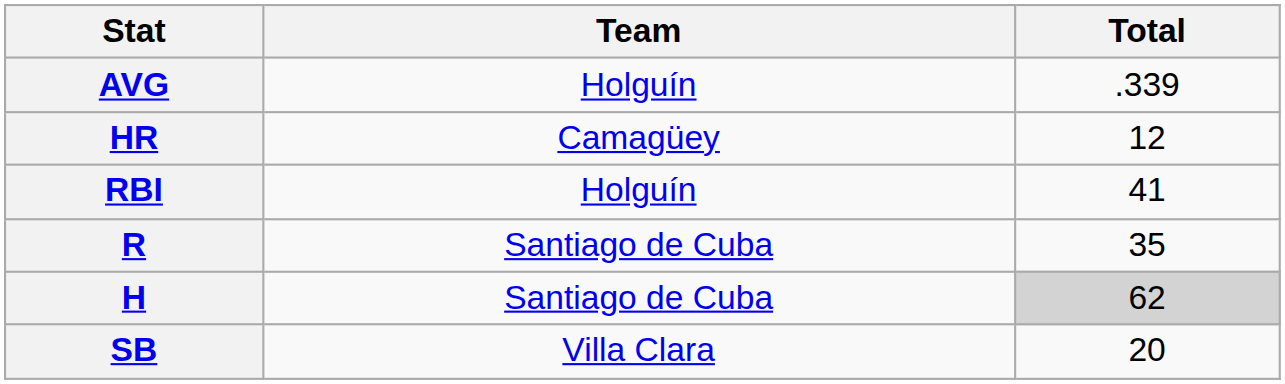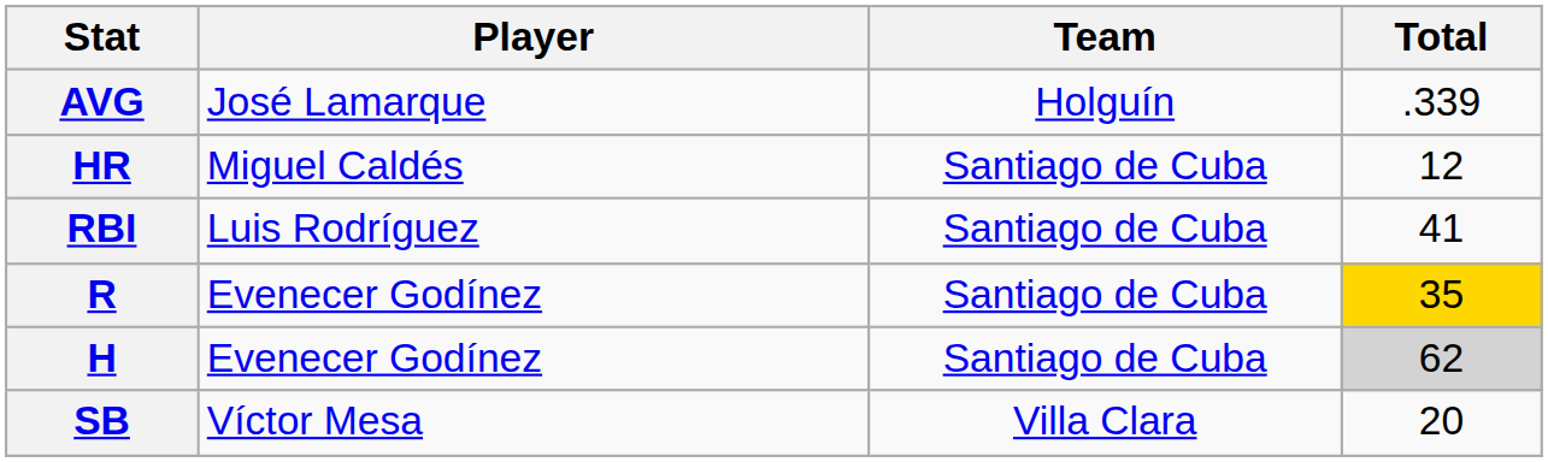 <table class="wikitable" style="text-align:center;">
 <tr>
 <th scope="col" width="3%">Stat</th>
+<th scope="col" width="15%">Player</th>
 <th scope="col" width="10%">Team</th>
 <th scope="col" width="3%">Total</th>
 </tr>
 <tr>
 <th scope="row" style="text-align:center;"><a href='#'>AVG</a></th>
+<td style="text-align:left;"><a href='#'>José Lamarque</a></td>
 <td><a href='#'>Holguín</a></td>
 <td>.339</td>
 </tr>
 <tr>
 <th scope="row" style="text-align:center;"><a href='#'>HR</a></th>
-<td><a href='#'>Camagüey</a></td>
+<td style="text-align:left;"><a href='#'>Miguel Caldés</a></td>
+<td><a href='#'>Santiago de Cuba</a></td>
 <td>12</td>
 </tr>
 <tr>
 <th scope="row" style="text-align:center;"><a href='#'>RBI</a></th>
-<td><a href='#'>Holguín</a></td>
+<td style="text-align:left;"><a href='#'>Luis Rodríguez</a></td>
+<td><a href='#'>Santiago de Cuba</a></td>
 <td>41</td>
 </tr>
 <tr>
 <th scope="row" style="text-align:center;"><a href='#'>R</a></th>
+<td style="text-align:left;"><a href='#'>Evenecer Godínez</a></td>
 <td><a href='#'>Santiago de Cuba</a></td>
-<td>35</td>
+<td style="background: gold;">35</td>
 </tr>
 <tr>
 <th scope="row" style="text-align:center;"><a href='#'>H</a></th>
+<td style="text-align:left;"><a href='#'>Evenecer Godínez</a></td>
 <td><a href='#'>Santiago de Cuba</a></td>
 <td style="background: lightgrey;">62</td>
 </tr>
 <tr>
 <th scope="row" style="text-align:center;"><a href='#'>SB</a></th>
+<td style="text-align:left;"><a href='#'>Víctor Mesa</a></td>
 <td><a href='#'>Villa Clara</a></td>
 <td>20</td>
 </tr>
 </table>
